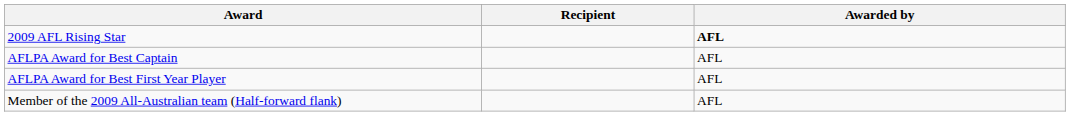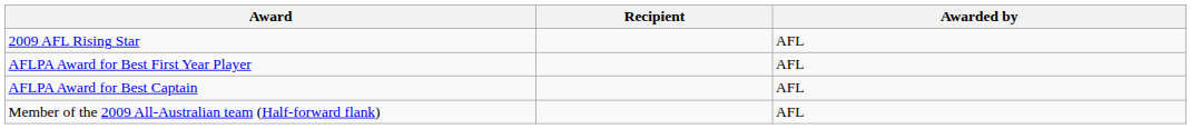 <table class="wikitable sortable" style="width:100%;">
 <tr style="background:#efefef;">
 <th style="width:45%;">Award</th>
 <th style="width:20%;">Recipient</th>
 <th style="width:35%;">Awarded by</th>
 </tr>
 <tr>
 <td><a href='#'>2009 AFL Rising Star</a></td>
 <td></td>
-<td><strong>AFL</strong></td>
+<td>AFL</td>
 </tr>
 <tr>
-<td><a href='#'>AFLPA Award for Best Captain</a></td>
+<td><a href='#'>AFLPA Award for Best First Year Player</a></td>
 <td></td>
 <td>AFL</td>
 </tr>
 <tr>
-<td><a href='#'>AFLPA Award for Best First Year Player</a></td>
+<td><a href='#'>AFLPA Award for Best Captain</a></td>
 <td></td>
 <td>AFL</td>
 </tr>
 <tr>
 <td>Member of the <a href='#'>2009 All-Australian team</a> (<a href='#'>Half-forward flank</a>)</td>
 <td></td>
 <td>AFL</td>
 </tr>
 </table>
